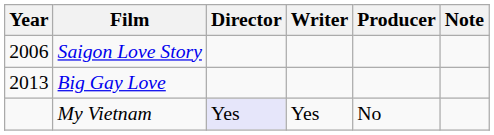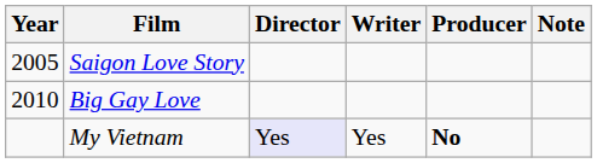 <table class="wikitable">
 <tr>
 <th>Year</th>
 <th>Film</th>
 <th>Director</th>
 <th>Writer</th>
 <th>Producer</th>
 <th>Note</th>
 </tr>
 <tr>
-<td>2006</td>
+<td>2005</td>
 <td><em><a href='#'>Saigon Love Story</a></em></td>
 <td></td>
 <td></td>
 <td></td>
 <td></td>
 </tr>
 <tr>
-<td>2013</td>
+<td>2010</td>
 <td><em><a href='#'>Big Gay Love</a></em></td>
 <td></td>
 <td></td>
 <td></td>
 <td></td>
 </tr>
 <tr>
 <td></td>
 <td><em>My Vietnam</em></td>
 <td style="background: lavender;">Yes</td>
 <td>Yes</td>
-<td>No</td>
+<td><strong>No</strong></td>
 </tr>
 </table>
